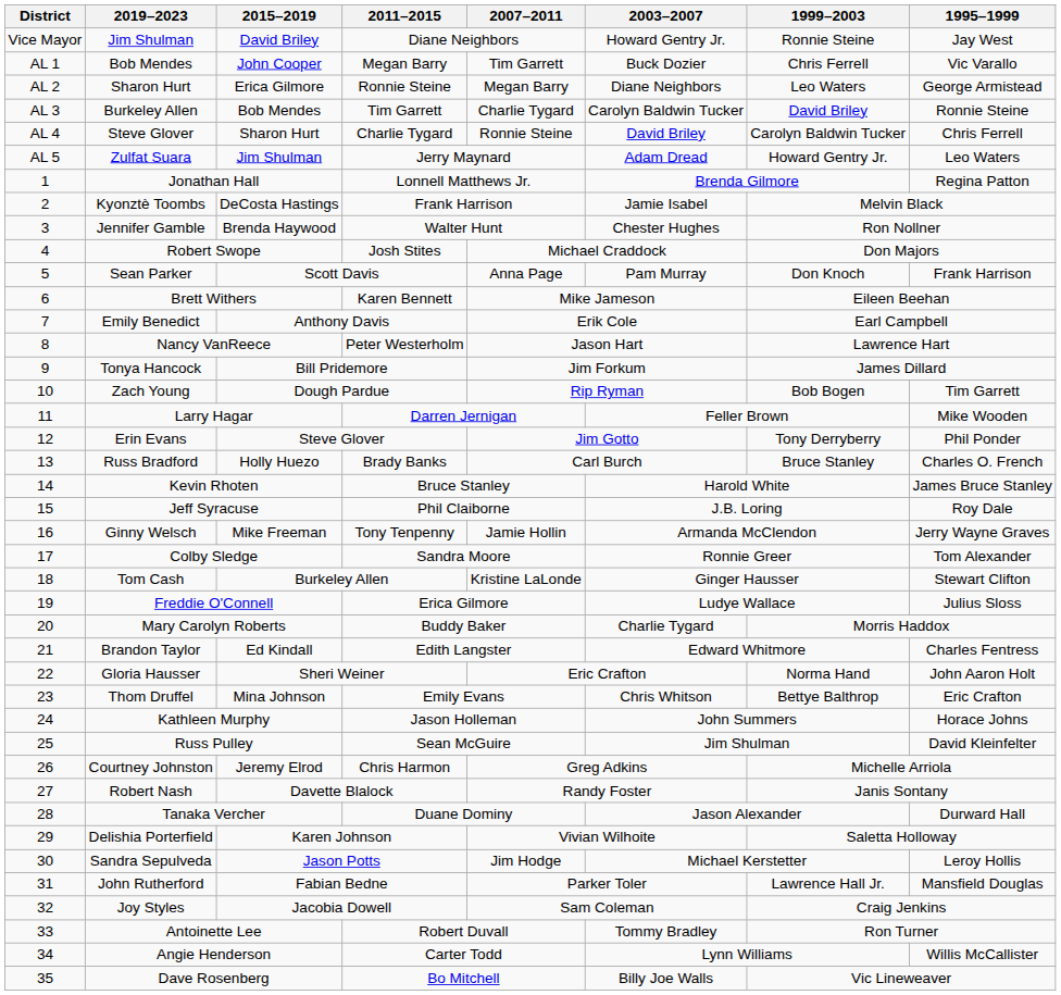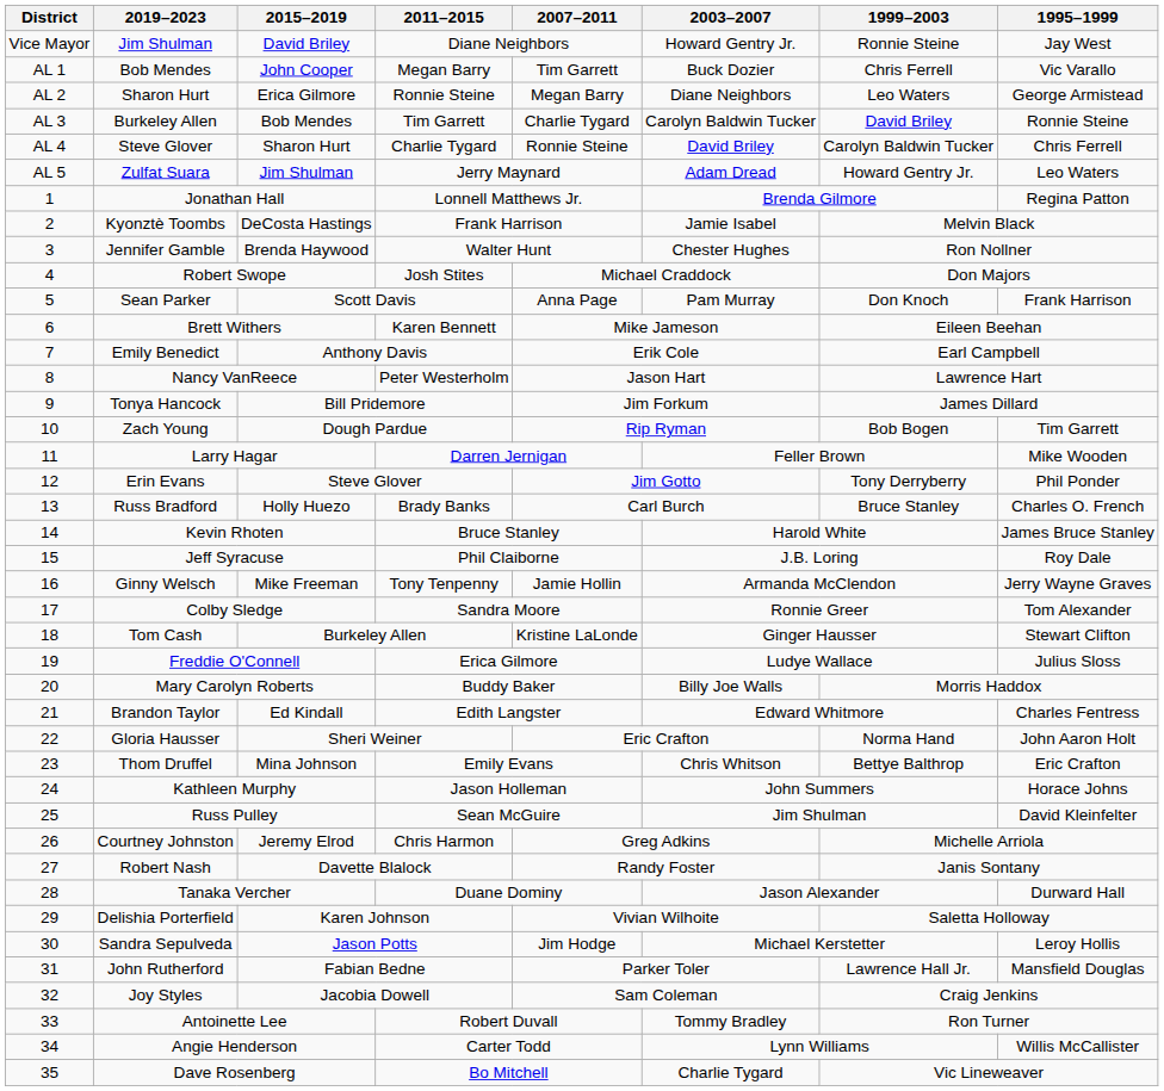 <table class="wikitable" style="text-align:center;">
 <tr>
 <th>District</th>
 <th>2019–2023</th>
 <th>2015–2019</th>
 <th>2011–2015</th>
 <th>2007–2011</th>
 <th>2003–2007</th>
 <th>1999–2003</th>
 <th>1995–1999</th>
 </tr>
 <tr>
 <td>Vice Mayor</td>
 <td><a href='#'>Jim Shulman</a></td>
 <td><a href='#'>David Briley</a></td>
 <td colspan="2">Diane Neighbors</td>
 <td>Howard Gentry Jr.</td>
 <td>Ronnie Steine</td>
 <td>Jay West</td>
 </tr>
 <tr>
 <td>AL 1</td>
 <td>Bob Mendes</td>
 <td><a href='#'>John Cooper</a></td>
 <td>Megan Barry</td>
 <td>Tim Garrett</td>
 <td>Buck Dozier</td>
 <td>Chris Ferrell</td>
 <td>Vic Varallo</td>
 </tr>
 <tr>
 <td>AL 2</td>
 <td>Sharon Hurt</td>
 <td>Erica Gilmore</td>
 <td>Ronnie Steine</td>
 <td>Megan Barry</td>
 <td>Diane Neighbors</td>
 <td>Leo Waters</td>
 <td>George Armistead</td>
 </tr>
 <tr>
 <td>AL 3</td>
 <td>Burkeley Allen</td>
 <td>Bob Mendes</td>
 <td>Tim Garrett</td>
 <td>Charlie Tygard</td>
 <td>Carolyn Baldwin Tucker</td>
 <td><a href='#'>David Briley</a></td>
 <td>Ronnie Steine</td>
 </tr>
 <tr>
 <td>AL 4</td>
 <td>Steve Glover</td>
 <td>Sharon Hurt</td>
 <td>Charlie Tygard</td>
 <td>Ronnie Steine</td>
 <td><a href='#'>David Briley</a></td>
 <td>Carolyn Baldwin Tucker</td>
 <td>Chris Ferrell</td>
 </tr>
 <tr>
 <td>AL 5</td>
 <td><a href='#'>Zulfat Suara</a></td>
 <td><a href='#'>Jim Shulman</a></td>
 <td colspan="2">Jerry Maynard</td>
 <td><a href='#'>Adam Dread</a></td>
 <td>Howard Gentry Jr.</td>
 <td>Leo Waters</td>
 </tr>
 <tr>
 <td>1</td>
 <td colspan="2">Jonathan Hall</td>
 <td colspan="2">Lonnell Matthews Jr.</td>
 <td colspan="2"><a href='#'>Brenda Gilmore</a></td>
 <td>Regina Patton</td>
 </tr>
 <tr>
 <td>2</td>
 <td>Kyonztè Toombs</td>
 <td>DeCosta Hastings</td>
 <td colspan="2">Frank Harrison</td>
 <td>Jamie Isabel</td>
 <td colspan="2">Melvin Black</td>
 </tr>
 <tr>
 <td>3</td>
 <td>Jennifer Gamble</td>
 <td>Brenda Haywood</td>
 <td colspan="2">Walter Hunt</td>
 <td>Chester Hughes</td>
 <td colspan="2">Ron Nollner</td>
 </tr>
 <tr>
 <td>4</td>
 <td colspan="2">Robert Swope</td>
 <td>Josh Stites</td>
 <td colspan="2">Michael Craddock</td>
 <td colspan="2">Don Majors</td>
 </tr>
 <tr>
 <td>5</td>
 <td>Sean Parker</td>
 <td colspan="2">Scott Davis</td>
 <td>Anna Page</td>
 <td>Pam Murray</td>
 <td>Don Knoch</td>
 <td>Frank Harrison</td>
 </tr>
 <tr>
 <td>6</td>
 <td colspan="2">Brett Withers</td>
 <td>Karen Bennett</td>
 <td colspan="2">Mike Jameson</td>
 <td colspan="2">Eileen Beehan</td>
 </tr>
 <tr>
 <td>7</td>
 <td>Emily Benedict</td>
 <td colspan="2">Anthony Davis</td>
 <td colspan="2">Erik Cole</td>
 <td colspan="2">Earl Campbell</td>
 </tr>
 <tr>
 <td>8</td>
 <td colspan="2">Nancy VanReece</td>
 <td>Peter Westerholm</td>
 <td colspan="2">Jason Hart</td>
 <td colspan="2">Lawrence Hart</td>
 </tr>
 <tr>
 <td>9</td>
 <td>Tonya Hancock</td>
 <td colspan="2">Bill Pridemore</td>
 <td colspan="2">Jim Forkum</td>
 <td colspan="2">James Dillard</td>
 </tr>
 <tr>
 <td>10</td>
 <td>Zach Young</td>
 <td colspan="2">Dough Pardue</td>
 <td colspan="2"><a href='#'>Rip Ryman</a></td>
 <td>Bob Bogen</td>
 <td>Tim Garrett</td>
 </tr>
 <tr>
 <td>11</td>
 <td colspan="2">Larry Hagar</td>
 <td colspan="2"><a href='#'>Darren Jernigan</a></td>
 <td colspan="2">Feller Brown</td>
 <td>Mike Wooden</td>
 </tr>
 <tr>
 <td>12</td>
 <td>Erin Evans</td>
 <td colspan="2">Steve Glover</td>
 <td colspan="2"><a href='#'>Jim Gotto</a></td>
 <td>Tony Derryberry</td>
 <td>Phil Ponder</td>
 </tr>
 <tr>
 <td>13</td>
 <td>Russ Bradford</td>
 <td>Holly Huezo</td>
 <td>Brady Banks</td>
 <td colspan="2">Carl Burch</td>
 <td>Bruce Stanley</td>
 <td>Charles O. French</td>
 </tr>
 <tr>
 <td>14</td>
 <td colspan="2">Kevin Rhoten</td>
 <td colspan="2">Bruce Stanley</td>
 <td colspan="2">Harold White</td>
 <td>James Bruce Stanley</td>
 </tr>
 <tr>
 <td>15</td>
 <td colspan="2">Jeff Syracuse</td>
 <td colspan="2">Phil Claiborne</td>
 <td colspan="2">J.B. Loring</td>
 <td>Roy Dale</td>
 </tr>
 <tr>
 <td>16</td>
 <td>Ginny Welsch</td>
 <td>Mike Freeman</td>
 <td>Tony Tenpenny</td>
 <td>Jamie Hollin</td>
 <td colspan="2">Armanda McClendon</td>
 <td>Jerry Wayne Graves</td>
 </tr>
 <tr>
 <td>17</td>
 <td colspan="2">Colby Sledge</td>
 <td colspan="2">Sandra Moore</td>
 <td colspan="2">Ronnie Greer</td>
 <td>Tom Alexander</td>
 </tr>
 <tr>
 <td>18</td>
 <td>Tom Cash</td>
 <td colspan="2">Burkeley Allen</td>
 <td>Kristine LaLonde</td>
 <td colspan="2">Ginger Hausser</td>
 <td>Stewart Clifton</td>
 </tr>
 <tr>
 <td>19</td>
 <td colspan="2"><a href='#'>Freddie O'Connell</a></td>
 <td colspan="2">Erica Gilmore</td>
 <td colspan="2">Ludye Wallace</td>
 <td>Julius Sloss</td>
 </tr>
 <tr>
 <td>20</td>
 <td colspan="2">Mary Carolyn Roberts</td>
 <td colspan="2">Buddy Baker</td>
-<td>Charlie Tygard</td>
+<td>Billy Joe Walls</td>
 <td colspan="2">Morris Haddox</td>
 </tr>
 <tr>
 <td>21</td>
 <td>Brandon Taylor</td>
 <td>Ed Kindall</td>
 <td colspan="2">Edith Langster</td>
 <td colspan="2">Edward Whitmore</td>
 <td>Charles Fentress</td>
 </tr>
 <tr>
 <td>22</td>
 <td>Gloria Hausser</td>
 <td colspan="2">Sheri Weiner</td>
 <td colspan="2">Eric Crafton</td>
 <td>Norma Hand</td>
 <td>John Aaron Holt</td>
 </tr>
 <tr>
 <td>23</td>
 <td>Thom Druffel</td>
 <td>Mina Johnson</td>
 <td colspan="2">Emily Evans</td>
 <td>Chris Whitson</td>
 <td>Bettye Balthrop</td>
 <td>Eric Crafton</td>
 </tr>
 <tr>
 <td>24</td>
 <td colspan="2">Kathleen Murphy</td>
 <td colspan="2">Jason Holleman</td>
 <td colspan="2">John Summers</td>
 <td>Horace Johns</td>
 </tr>
 <tr>
 <td>25</td>
 <td colspan="2">Russ Pulley</td>
 <td colspan="2">Sean McGuire</td>
 <td colspan="2">Jim Shulman</td>
 <td>David Kleinfelter</td>
 </tr>
 <tr>
 <td>26</td>
 <td>Courtney Johnston</td>
 <td>Jeremy Elrod</td>
 <td>Chris Harmon</td>
 <td colspan="2">Greg Adkins</td>
 <td colspan="2">Michelle Arriola</td>
 </tr>
 <tr>
 <td>27</td>
 <td>Robert Nash</td>
 <td colspan="2">Davette Blalock</td>
 <td colspan="2">Randy Foster</td>
 <td colspan="2">Janis Sontany</td>
 </tr>
 <tr>
 <td>28</td>
 <td colspan="2">Tanaka Vercher</td>
 <td colspan="2">Duane Dominy</td>
 <td colspan="2">Jason Alexander</td>
 <td>Durward Hall</td>
 </tr>
 <tr>
 <td>29</td>
 <td>Delishia Porterfield</td>
 <td colspan="2">Karen Johnson</td>
 <td colspan="2">Vivian Wilhoite</td>
 <td colspan="2">Saletta Holloway</td>
 </tr>
 <tr>
 <td>30</td>
 <td>Sandra Sepulveda</td>
 <td colspan="2"><a href='#'>Jason Potts</a></td>
 <td>Jim Hodge</td>
 <td colspan="2">Michael Kerstetter</td>
 <td>Leroy Hollis</td>
 </tr>
 <tr>
 <td>31</td>
 <td>John Rutherford</td>
 <td colspan="2">Fabian Bedne</td>
 <td colspan="2">Parker Toler</td>
 <td>Lawrence Hall Jr.</td>
 <td>Mansfield Douglas</td>
 </tr>
 <tr>
 <td>32</td>
 <td>Joy Styles</td>
 <td colspan="2">Jacobia Dowell</td>
 <td colspan="2">Sam Coleman</td>
 <td colspan="2">Craig Jenkins</td>
 </tr>
 <tr>
 <td>33</td>
 <td colspan="2">Antoinette Lee</td>
 <td colspan="2">Robert Duvall</td>
 <td>Tommy Bradley</td>
 <td colspan="2">Ron Turner</td>
 </tr>
 <tr>
 <td>34</td>
 <td colspan="2">Angie Henderson</td>
 <td colspan="2">Carter Todd</td>
 <td colspan="2">Lynn Williams</td>
 <td>Willis McCallister</td>
 </tr>
 <tr>
 <td>35</td>
 <td colspan="2">Dave Rosenberg</td>
 <td colspan="2"><a href='#'>Bo Mitchell</a></td>
-<td>Billy Joe Walls</td>
+<td>Charlie Tygard</td>
 <td colspan="2">Vic Lineweaver</td>
 </tr>
 </table>
